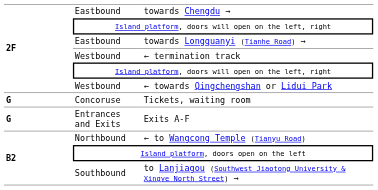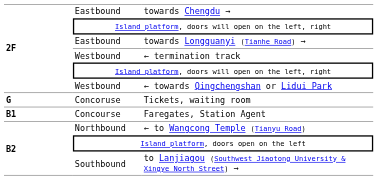 <table cellspacing=0 cellpadding=3>
 <tr>
 <td style="border-top:solid 1px gray;border-bottom:solid 1px gray;" rowspan=6 width=100><strong>2F</strong></td>
 <td style="border-top:solid 1px gray;" width=100>Eastbound</td>
 <td style="border-top:solid 1px gray;" width=350>  towards <a href='#'>Chengdu</a> →</td>
 </tr>
 <tr>
 <td style="border-top:solid 2px black;border-right:solid 2px black;border-left:solid 2px black;border-bottom:solid 2px black;text-align:center;" colspan=2><small><a href='#'>Island platform</a>, doors will open on the left, right</small></td>
 </tr>
 <tr>
 <td style="border-bottom:solid 1px gray;">Eastbound</td>
 <td style="border-bottom:solid 1px gray;">  towards <a href='#'>Longquanyi</a> <small>(<a href='#'>Tianhe Road</a>)</small> →</td>
 </tr>
 <tr>
 <td>Westbound</td>
 <td>←  termination track</td>
 </tr>
 <tr>
 <td style="border-top:solid 2px black;border-right:solid 2px black;border-left:solid 2px black;border-bottom:solid 2px black;text-align:center;" colspan=2><small><a href='#'>Island platform</a>, doors will open on the left, right</small></td>
 </tr>
 <tr>
 <td style="border-bottom:solid 1px gray;">Westbound</td>
 <td style="border-bottom:solid 1px gray;">←  towards <a href='#'>Qingchengshan</a> or <a href='#'>Lidui Park</a></td>
 </tr>
 <tr>
 <td style="border-top:solid 0px gray;border-bottom:solid 1px gray;" width=100><strong>G</strong></td>
 <td style="border-bottom:solid 1px gray;">Concoruse</td>
 <td style="border-bottom:solid 1px gray;">Tickets, waiting room</td>
 </tr>
 <tr>
-<td style="border-top:solid 0px gray;border-bottom:solid 1px gray;" width=100><strong>G</strong></td>
-<td style="border-top:solid 0px gray;border-bottom:solid 1px gray;" width=100>Entrances and Exits</td>
-<td style="border-top:solid 0px gray;border-bottom:solid 1px gray;" width=350>Exits A-F</td>
+<td style="border-top:solid 0px gray;border-bottom:solid 1px gray;" width=100><strong>B1</strong></td>
+<td style="border-top:solid 0px gray;border-bottom:solid 1px gray;" width=100>Concourse</td>
+<td style="border-top:solid 0px gray;border-bottom:solid 1px gray;" width=350>Faregates, Station Agent</td>
 </tr>
 <tr>
 <td style="border-bottom:solid 1px gray;" rowspan=3><strong>B2</strong></td>
 <td>Northbound</td>
 <td>←  to <a href='#'>Wangcong Temple</a> <small>(<a href='#'>Tianyu Road</a>)</small></td>
 </tr>
 <tr>
 <td style="border-right:solid 2px black;border-left:solid 2px black;border-top:solid 2px black;border-bottom:solid 2px black;text-align:center;" colspan=2><small><a href='#'>Island platform</a>, doors open on the left</small></td>
 </tr>
 <tr>
 <td style="border-bottom:solid 1px gray;">Southbound</td>
 <td style="border-bottom:solid 1px gray;">  to <a href='#'>Lanjiagou</a> <small>(<a href='#'>Southwest Jiaotong University & Xingye North Street</a>)</small> →</td>
 </tr>
 </table>
